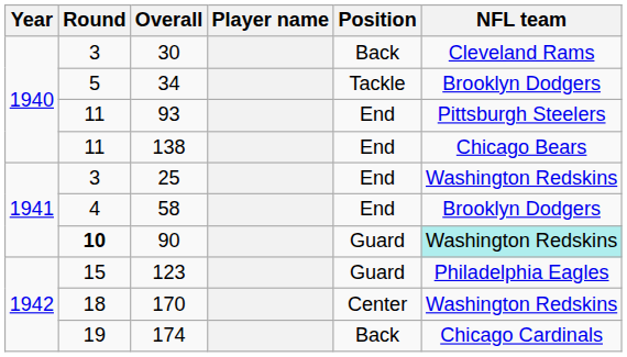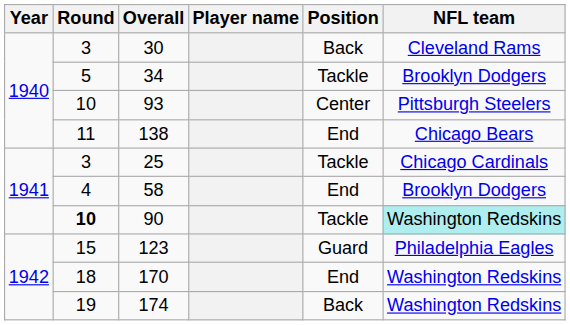 <table class="wikitable sortable" style="text-align:center">
 <tr>
 <th scope="col">Year</th>
 <th scope="col">Round</th>
 <th scope="col">Overall</th>
 <th scope="col">Player name</th>
 <th scope="col">Position</th>
 <th scope="col">NFL team</th>
 </tr>
 <tr>
 <td rowspan=4><a href='#'>1940</a></td>
 <td>3</td>
 <td>30</td>
 <th></th>
 <td>Back</td>
 <td><a href='#'>Cleveland Rams</a></td>
 </tr>
 <tr>
 <td>5</td>
 <td>34</td>
 <th></th>
 <td>Tackle</td>
 <td><a href='#'>Brooklyn Dodgers</a></td>
 </tr>
 <tr>
-<td>11</td>
+<td>10</td>
 <td>93</td>
 <th></th>
-<td>End</td>
+<td>Center</td>
 <td><a href='#'>Pittsburgh Steelers</a></td>
 </tr>
 <tr>
 <td>11</td>
 <td>138</td>
 <th></th>
 <td>End</td>
 <td><a href='#'>Chicago Bears</a></td>
 </tr>
 <tr>
 <td rowspan=3><a href='#'>1941</a></td>
 <td>3</td>
 <td>25</td>
 <th></th>
-<td>End</td>
-<td><a href='#'>Washington Redskins</a></td>
+<td>Tackle</td>
+<td><a href='#'>Chicago Cardinals</a></td>
 </tr>
 <tr>
 <td>4</td>
 <td>58</td>
 <th></th>
 <td>End</td>
 <td><a href='#'>Brooklyn Dodgers</a></td>
 </tr>
 <tr>
 <td><strong>10</strong></td>
 <td>90</td>
 <th></th>
-<td>Guard</td>
+<td>Tackle</td>
 <td style="background: paleturquoise;">Washington Redskins</td>
 </tr>
 <tr>
 <td rowspan=3><a href='#'>1942</a></td>
 <td>15</td>
 <td>123</td>
 <th></th>
 <td>Guard</td>
 <td><a href='#'>Philadelphia Eagles</a></td>
 </tr>
 <tr>
 <td>18</td>
 <td>170</td>
 <th></th>
-<td>Center</td>
+<td>End</td>
 <td><a href='#'>Washington Redskins</a></td>
 </tr>
 <tr>
 <td>19</td>
 <td>174</td>
 <th></th>
 <td>Back</td>
-<td><a href='#'>Chicago Cardinals</a></td>
+<td><a href='#'>Washington Redskins</a></td>
 </tr>
 </table>
